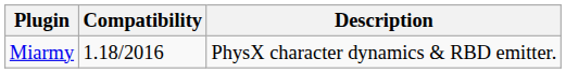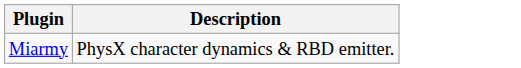 <table class="wikitable">
 <tr>
 <th>Plugin</th>
-<th>Compatibility</th>
 <th>Description</th>
 </tr>
 <tr>
 <td><a href='#'>Miarmy</a></td>
-<td>1.18/2016</td>
 <td>PhysX character dynamics & RBD emitter.</td>
 </tr>
 </table>
